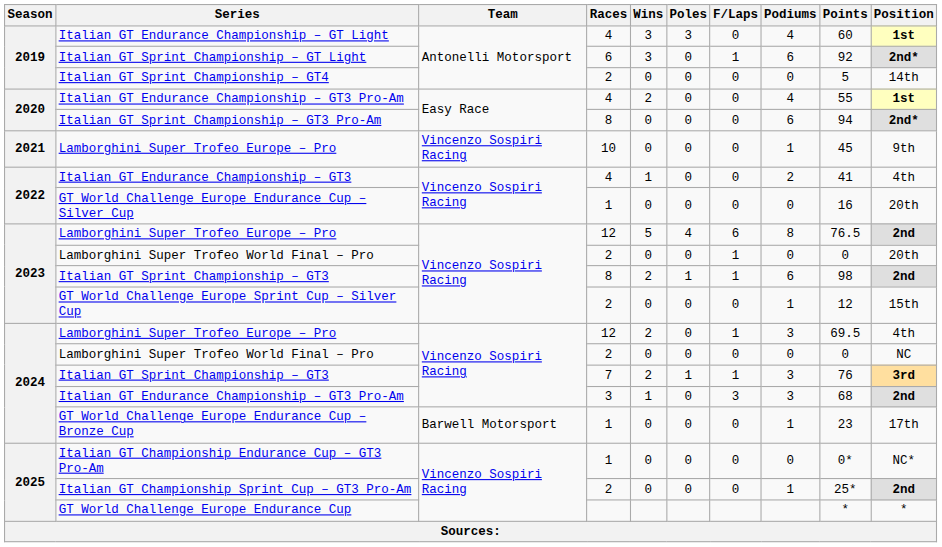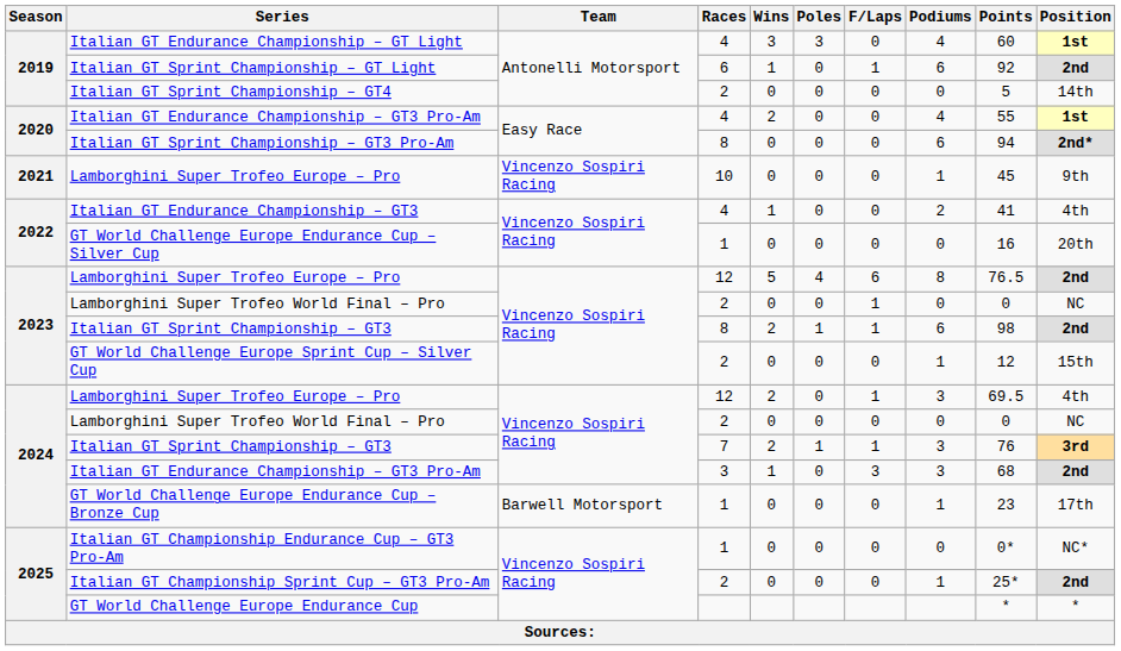 <table class="wikitable" style="font-size: 90%; text-align:center">
 <tr>
 <th>Season</th>
 <th>Series</th>
 <th>Team</th>
 <th>Races</th>
 <th>Wins</th>
 <th>Poles</th>
 <th>F/Laps</th>
 <th>Podiums</th>
 <th>Points</th>
 <th>Position</th>
 </tr>
 <tr>
 <th rowspan="3">2019</th>
 <td align=left><a href='#'>Italian GT Endurance Championship – GT Light</a></td>
 <td align=left rowspan="3">Antonelli Motorsport</td>
 <td>4</td>
 <td>3</td>
 <td>3</td>
 <td>0</td>
 <td>4</td>
 <td>60</td>
 <td style="background:#FFFFBF;"><strong>1st</strong></td>
 </tr>
 <tr>
 <td align=left><a href='#'>Italian GT Sprint Championship – GT Light</a></td>
 <td>6</td>
-<td>3</td>
+<td>1</td>
 <td>0</td>
 <td>1</td>
 <td>6</td>
 <td>92</td>
-<td style="background:#dfdfdf;"><strong>2nd*</strong></td>
+<td style="background:#dfdfdf;"><strong>2nd</strong></td>
 </tr>
 <tr>
 <td align=left><a href='#'>Italian GT Sprint Championship – GT4</a></td>
 <td>2</td>
 <td>0</td>
 <td>0</td>
 <td>0</td>
 <td>0</td>
 <td>5</td>
 <td>14th</td>
 </tr>
 <tr>
 <th rowspan="2">2020</th>
 <td align=left><a href='#'>Italian GT Endurance Championship – GT3 Pro-Am</a></td>
 <td align=left rowspan="2">Easy Race</td>
 <td>4</td>
 <td>2</td>
 <td>0</td>
 <td>0</td>
 <td>4</td>
 <td>55</td>
 <td style="background:#FFFFBF;"><strong>1st</strong></td>
 </tr>
 <tr>
 <td align=left><a href='#'>Italian GT Sprint Championship – GT3 Pro-Am</a></td>
 <td>8</td>
 <td>0</td>
 <td>0</td>
 <td>0</td>
 <td>6</td>
 <td>94</td>
 <td style="background:#dfdfdf;"><strong>2nd*</strong></td>
 </tr>
 <tr>
 <th>2021</th>
 <td align=left><a href='#'>Lamborghini Super Trofeo Europe – Pro</a></td>
 <td align=left><a href='#'>Vincenzo Sospiri Racing</a></td>
 <td>10</td>
 <td>0</td>
 <td>0</td>
 <td>0</td>
 <td>1</td>
 <td>45</td>
 <td>9th</td>
 </tr>
 <tr>
 <th rowspan="2">2022</th>
 <td align=left><a href='#'>Italian GT Endurance Championship – GT3</a></td>
 <td align=left rowspan="2"><a href='#'>Vincenzo Sospiri Racing</a></td>
 <td>4</td>
 <td>1</td>
 <td>0</td>
 <td>0</td>
 <td>2</td>
 <td>41</td>
 <td>4th</td>
 </tr>
 <tr>
 <td align=left><a href='#'>GT World Challenge Europe Endurance Cup – Silver Cup</a></td>
 <td>1</td>
 <td>0</td>
 <td>0</td>
 <td>0</td>
 <td>0</td>
 <td>16</td>
 <td>20th</td>
 </tr>
 <tr>
 <th rowspan="4">2023</th>
 <td align=left><a href='#'>Lamborghini Super Trofeo Europe – Pro</a></td>
 <td align=left rowspan="4"><a href='#'>Vincenzo Sospiri Racing</a></td>
 <td>12</td>
 <td>5</td>
 <td>4</td>
 <td>6</td>
 <td>8</td>
 <td>76.5</td>
 <td style="background:#dfdfdf;"><strong>2nd</strong></td>
 </tr>
 <tr>
 <td align=left>Lamborghini Super Trofeo World Final – Pro</td>
 <td>2</td>
 <td>0</td>
 <td>0</td>
 <td>1</td>
 <td>0</td>
 <td>0</td>
-<td>20th</td>
+<td>NC</td>
 </tr>
 <tr>
 <td align=left><a href='#'>Italian GT Sprint Championship – GT3</a></td>
 <td>8</td>
 <td>2</td>
 <td>1</td>
 <td>1</td>
 <td>6</td>
 <td>98</td>
 <td style="background:#dfdfdf;"><strong>2nd</strong></td>
 </tr>
 <tr>
 <td align=left><a href='#'>GT World Challenge Europe Sprint Cup – Silver Cup</a></td>
 <td>2</td>
 <td>0</td>
 <td>0</td>
 <td>0</td>
 <td>1</td>
 <td>12</td>
 <td>15th</td>
 </tr>
 <tr>
 <th rowspan="5">2024</th>
 <td align=left><a href='#'>Lamborghini Super Trofeo Europe – Pro</a></td>
 <td align=left rowspan="4"><a href='#'>Vincenzo Sospiri Racing</a></td>
 <td>12</td>
 <td>2</td>
 <td>0</td>
 <td>1</td>
 <td>3</td>
 <td>69.5</td>
 <td>4th</td>
 </tr>
 <tr>
 <td align=left>Lamborghini Super Trofeo World Final – Pro</td>
 <td>2</td>
 <td>0</td>
 <td>0</td>
 <td>0</td>
 <td>0</td>
 <td>0</td>
 <td>NC</td>
 </tr>
 <tr>
 <td align=left><a href='#'>Italian GT Sprint Championship – GT3</a></td>
 <td>7</td>
 <td>2</td>
 <td>1</td>
 <td>1</td>
 <td>3</td>
 <td>76</td>
 <td style="background:#ffdf9f;"><strong>3rd</strong></td>
 </tr>
 <tr>
 <td align=left><a href='#'>Italian GT Endurance Championship – GT3 Pro-Am</a></td>
 <td>3</td>
 <td>1</td>
 <td>0</td>
 <td>3</td>
 <td>3</td>
 <td>68</td>
 <td style="background:#dfdfdf;"><strong>2nd</strong></td>
 </tr>
 <tr>
 <td align=left><a href='#'>GT World Challenge Europe Endurance Cup – Bronze Cup</a></td>
 <td align=left>Barwell Motorsport</td>
 <td>1</td>
 <td>0</td>
 <td>0</td>
 <td>0</td>
 <td>1</td>
 <td>23</td>
 <td>17th</td>
 </tr>
 <tr>
 <th rowspan="3">2025</th>
 <td align=left><a href='#'>Italian GT Championship Endurance Cup – GT3 Pro-Am</a></td>
 <td align=left rowspan="3"><a href='#'>Vincenzo Sospiri Racing</a></td>
 <td>1</td>
 <td>0</td>
 <td>0</td>
 <td>0</td>
 <td>0</td>
 <td>0*</td>
 <td>NC*</td>
 </tr>
 <tr>
 <td align=left><a href='#'>Italian GT Championship Sprint Cup – GT3 Pro-Am</a></td>
 <td>2</td>
 <td>0</td>
 <td>0</td>
 <td>0</td>
 <td>1</td>
 <td>25*</td>
 <td style="background:#dfdfdf;"><strong>2nd</strong></td>
 </tr>
 <tr>
 <td align=left><a href='#'>GT World Challenge Europe Endurance Cup</a></td>
 <td></td>
 <td></td>
 <td></td>
 <td></td>
 <td></td>
 <td>*</td>
 <td>*</td>
 </tr>
 <tr>
 <th colspan="10">Sources:</th>
 </tr>
 </table>
